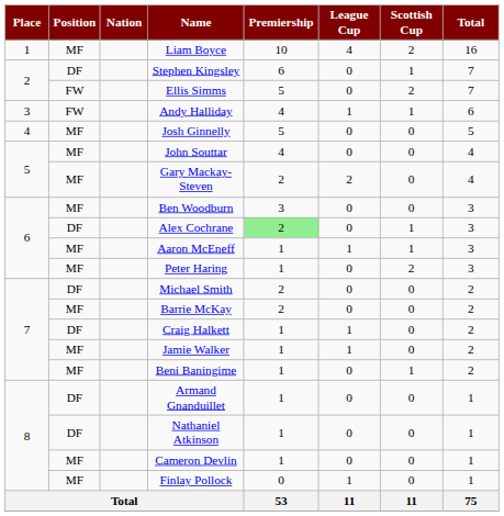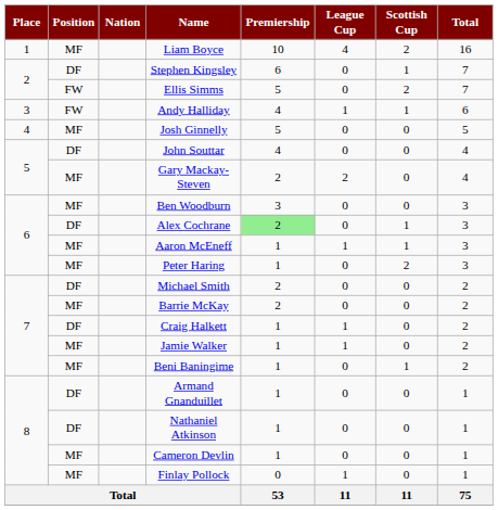 <table class="wikitable" style="font-size: 95%; text-align: center;">
 <tr>
 <th style="background:maroon; color:white;" scope="col" width=60>Place</th>
 <th style="background:maroon; color:white;" scope="col" width=60>Position</th>
 <th style="background:maroon; color:white;" scope="col" width=60>Nation</th>
 <th style="background:maroon; color:white;" scope="col" width=150>Name</th>
 <th style="background:maroon; color:white;" scope="col" width=90>Premiership</th>
 <th style="background:maroon; color:white;" scope="col" width=90>League Cup</th>
 <th style="background:maroon; color:white;" scope="col" width=90>Scottish Cup</th>
 <th style="background:maroon; color:white;" scope="col" width=90>Total</th>
 </tr>
 <tr>
 <td rowspan="1">1</td>
 <td>MF</td>
 <td></td>
 <td><a href='#'>Liam Boyce</a></td>
 <td>10</td>
 <td>4</td>
 <td>2</td>
 <td>16</td>
 </tr>
 <tr>
 <td rowspan="2">2</td>
 <td>DF</td>
 <td></td>
 <td><a href='#'>Stephen Kingsley</a></td>
 <td>6</td>
 <td>0</td>
 <td>1</td>
 <td>7</td>
 </tr>
 <tr>
 <td>FW</td>
 <td></td>
 <td><a href='#'>Ellis Simms</a></td>
 <td>5</td>
 <td>0</td>
 <td>2</td>
 <td>7</td>
 </tr>
 <tr>
 <td rowspan="1">3</td>
 <td>FW</td>
 <td></td>
 <td><a href='#'>Andy Halliday</a></td>
 <td>4</td>
 <td>1</td>
 <td>1</td>
 <td>6</td>
 </tr>
 <tr>
 <td rowspan="1">4</td>
 <td>MF</td>
 <td></td>
 <td><a href='#'>Josh Ginnelly</a></td>
 <td>5</td>
 <td>0</td>
 <td>0</td>
 <td>5</td>
 </tr>
 <tr>
 <td rowspan="2">5</td>
-<td>MF</td>
+<td>DF</td>
 <td></td>
 <td><a href='#'>John Souttar</a></td>
 <td>4</td>
 <td>0</td>
 <td>0</td>
 <td>4</td>
 </tr>
 <tr>
 <td>MF</td>
 <td></td>
 <td><a href='#'>Gary Mackay-Steven</a></td>
 <td>2</td>
 <td>2</td>
 <td>0</td>
 <td>4</td>
 </tr>
 <tr>
 <td rowspan="4">6</td>
 <td>MF</td>
 <td></td>
 <td><a href='#'>Ben Woodburn</a></td>
 <td>3</td>
 <td>0</td>
 <td>0</td>
 <td>3</td>
 </tr>
 <tr>
 <td>DF</td>
 <td></td>
 <td><a href='#'>Alex Cochrane</a></td>
 <td style="background: lightgreen;">2</td>
 <td>0</td>
 <td>1</td>
 <td>3</td>
 </tr>
 <tr>
 <td>MF</td>
 <td></td>
 <td><a href='#'>Aaron McEneff</a></td>
 <td>1</td>
 <td>1</td>
 <td>1</td>
 <td>3</td>
 </tr>
 <tr>
 <td>MF</td>
 <td></td>
 <td><a href='#'>Peter Haring</a></td>
 <td>1</td>
 <td>0</td>
 <td>2</td>
 <td>3</td>
 </tr>
 <tr>
 <td rowspan="5">7</td>
 <td>DF</td>
 <td></td>
 <td><a href='#'>Michael Smith</a></td>
 <td>2</td>
 <td>0</td>
 <td>0</td>
 <td>2</td>
 </tr>
 <tr>
 <td>MF</td>
 <td></td>
 <td><a href='#'>Barrie McKay</a></td>
 <td>2</td>
 <td>0</td>
 <td>0</td>
 <td>2</td>
 </tr>
 <tr>
 <td>DF</td>
 <td></td>
 <td><a href='#'>Craig Halkett</a></td>
 <td>1</td>
 <td>1</td>
 <td>0</td>
 <td>2</td>
 </tr>
 <tr>
 <td>MF</td>
 <td></td>
 <td><a href='#'>Jamie Walker</a></td>
 <td>1</td>
 <td>1</td>
 <td>0</td>
 <td>2</td>
 </tr>
 <tr>
 <td>MF</td>
 <td></td>
 <td><a href='#'>Beni Baningime</a></td>
 <td>1</td>
 <td>0</td>
 <td>1</td>
 <td>2</td>
 </tr>
 <tr>
 <td rowspan="4">8</td>
 <td>DF</td>
 <td></td>
 <td><a href='#'>Armand Gnanduillet</a></td>
 <td>1</td>
 <td>0</td>
 <td>0</td>
 <td>1</td>
 </tr>
 <tr>
 <td>DF</td>
 <td></td>
 <td><a href='#'>Nathaniel Atkinson</a></td>
 <td>1</td>
 <td>0</td>
 <td>0</td>
 <td>1</td>
 </tr>
 <tr>
 <td>MF</td>
 <td></td>
 <td><a href='#'>Cameron Devlin</a></td>
 <td>1</td>
 <td>0</td>
 <td>0</td>
 <td>1</td>
 </tr>
 <tr>
 <td>MF</td>
 <td></td>
 <td><a href='#'>Finlay Pollock</a></td>
 <td>0</td>
 <td>1</td>
 <td>0</td>
 <td>1</td>
 </tr>
 <tr>
 <th colspan=4>Total</th>
 <th>53</th>
 <th>11</th>
 <th>11</th>
 <th>75</th>
 </tr>
 <tr>
 </tr>
 </table>
